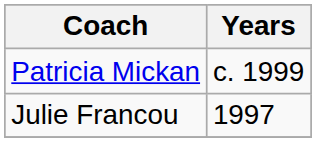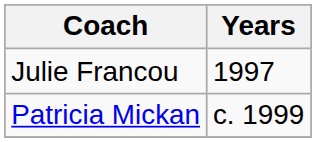 <table class="wikitable collapsible">
 <tr>
 <th>Coach</th>
 <th>Years</th>
 </tr>
 <tr>
+<td>Julie Francou</td>
+<td>1997</td>
+</tr>
+<tr>
 <td><a href='#'>Patricia Mickan</a></td>
 <td>c. 1999</td>
 </tr>
 <tr>
-<td>Julie Francou</td>
-<td>1997</td>
-</tr>
-<tr>
 </tr>
 </table>
